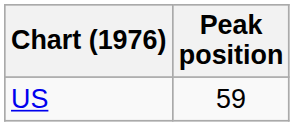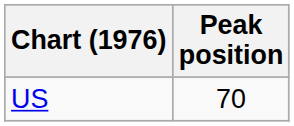 <table class="wikitable sortable">
 <tr>
 <th align="center">Chart (1976)</th>
 <th align="left">Peak<br>position</th>
 </tr>
 <tr>
 <td align="left"><a href='#'>US</a></td>
-<td align="center">59</td>
+<td align="center">70</td>
 </tr>
 </table>
